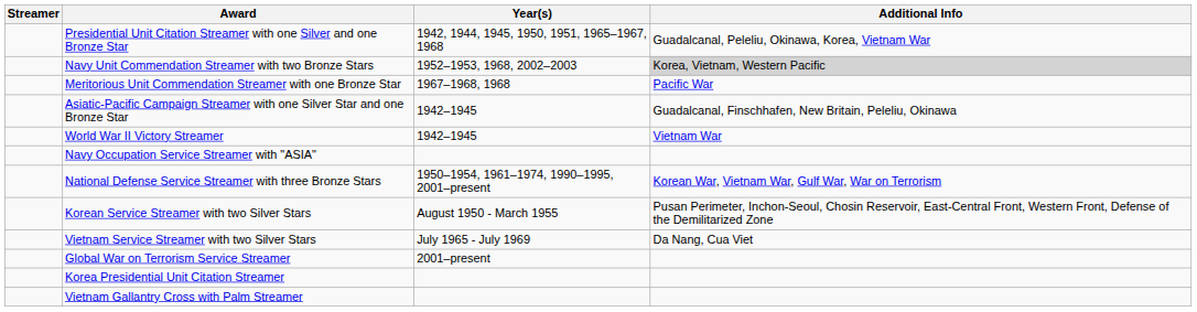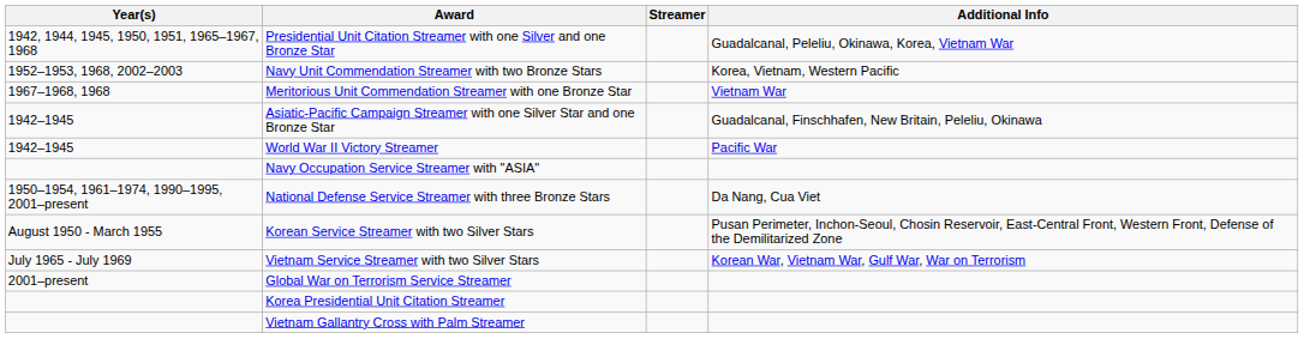 <table class="wikitable" style="margin:auto;">
 <tr>
+<th>Year(s)</th>
+<th>Award</th>
 <th>Streamer</th>
-<th>Award</th>
-<th>Year(s)</th>
 <th>Additional Info</th>
 </tr>
 <tr>
+<td>1942, 1944, 1945, 1950, 1951, 1965–1967, 1968</td>
+<td><a href='#'>Presidential Unit Citation Streamer</a> with one <a href='#'>Silver</a> and one <a href='#'>Bronze Star</a></td>
 <td></td>
-<td><a href='#'>Presidential Unit Citation Streamer</a> with one <a href='#'>Silver</a> and one <a href='#'>Bronze Star</a></td>
-<td>1942, 1944, 1945, 1950, 1951, 1965–1967, 1968</td>
 <td>Guadalcanal, Peleliu, Okinawa, Korea, <a href='#'>Vietnam War</a></td>
 </tr>
 <tr>
+<td>1952–1953, 1968, 2002–2003</td>
+<td><a href='#'>Navy Unit Commendation Streamer</a> with two Bronze Stars</td>
 <td></td>
-<td><a href='#'>Navy Unit Commendation Streamer</a> with two Bronze Stars</td>
-<td>1952–1953, 1968, 2002–2003</td>
-<td style="background: lightgrey;">Korea, Vietnam, Western Pacific</td>
+<td>Korea, Vietnam, Western Pacific</td>
 </tr>
 <tr>
+<td>1967–1968, 1968</td>
+<td><a href='#'>Meritorious Unit Commendation Streamer</a> with one Bronze Star</td>
 <td></td>
-<td><a href='#'>Meritorious Unit Commendation Streamer</a> with one Bronze Star</td>
-<td>1967–1968, 1968</td>
+<td><a href='#'>Vietnam War</a></td>
+</tr>
+<tr>
+<td>1942–1945</td>
+<td><a href='#'>Asiatic-Pacific Campaign Streamer</a> with one Silver Star and one Bronze Star</td>
+<td></td>
+<td>Guadalcanal, Finschhafen, New Britain, Peleliu, Okinawa</td>
+</tr>
+<tr>
+<td>1942–1945</td>
+<td><a href='#'>World War II Victory Streamer</a></td>
+<td></td>
 <td><a href='#'>Pacific War</a></td>
 </tr>
 <tr>
+<td><br></td>
+<td><a href='#'>Navy Occupation Service Streamer</a> with "ASIA"</td>
 <td></td>
-<td><a href='#'>Asiatic-Pacific Campaign Streamer</a> with one Silver Star and one Bronze Star</td>
-<td>1942–1945</td>
-<td>Guadalcanal, Finschhafen, New Britain, Peleliu, Okinawa</td>
-</tr>
-<tr>
-<td></td>
-<td><a href='#'>World War II Victory Streamer</a></td>
-<td>1942–1945</td>
-<td><a href='#'>Vietnam War</a></td>
-</tr>
-<tr>
-<td></td>
-<td><a href='#'>Navy Occupation Service Streamer</a> with "ASIA"</td>
-<td><br></td>
 <td><br></td>
 </tr>
 <tr>
+<td>1950–1954, 1961–1974, 1990–1995, 2001–present</td>
+<td><a href='#'>National Defense Service Streamer</a> with three Bronze Stars</td>
 <td></td>
-<td><a href='#'>National Defense Service Streamer</a> with three Bronze Stars</td>
-<td>1950–1954, 1961–1974, 1990–1995, 2001–present</td>
+<td>Da Nang, Cua Viet</td>
+</tr>
+<tr>
+<td>August 1950 - March 1955</td>
+<td><a href='#'>Korean Service Streamer</a> with two Silver Stars</td>
+<td></td>
+<td>Pusan Perimeter, Inchon-Seoul, Chosin Reservoir, East-Central Front, Western Front, Defense of the Demilitarized Zone</td>
+</tr>
+<tr>
+<td>July 1965 - July 1969</td>
+<td><a href='#'>Vietnam Service Streamer</a> with two Silver Stars</td>
+<td></td>
 <td><a href='#'>Korean War</a>, <a href='#'>Vietnam War</a>, <a href='#'>Gulf War</a>, <a href='#'>War on Terrorism</a></td>
 </tr>
 <tr>
+<td>2001–present</td>
+<td><a href='#'>Global War on Terrorism Service Streamer</a></td>
 <td></td>
-<td><a href='#'>Korean Service Streamer</a> with two Silver Stars</td>
-<td>August 1950 - March 1955</td>
-<td>Pusan Perimeter, Inchon-Seoul, Chosin Reservoir, East-Central Front, Western Front, Defense of the Demilitarized Zone</td>
-</tr>
-<tr>
-<td></td>
-<td><a href='#'>Vietnam Service Streamer</a> with two Silver Stars</td>
-<td>July 1965 - July 1969</td>
-<td>Da Nang, Cua Viet</td>
-</tr>
-<tr>
-<td></td>
-<td><a href='#'>Global War on Terrorism Service Streamer</a></td>
-<td>2001–present</td>
 <td><br></td>
 </tr>
 <tr>
+<td><br></td>
+<td><a href='#'>Korea Presidential Unit Citation Streamer</a></td>
 <td></td>
-<td><a href='#'>Korea Presidential Unit Citation Streamer</a></td>
-<td><br></td>
 <td><br></td>
 </tr>
 <tr>
+<td><br></td>
+<td><a href='#'>Vietnam Gallantry Cross with Palm Streamer</a></td>
 <td></td>
-<td><a href='#'>Vietnam Gallantry Cross with Palm Streamer</a></td>
-<td><br></td>
 <td><br></td>
 </tr>
 </table>
